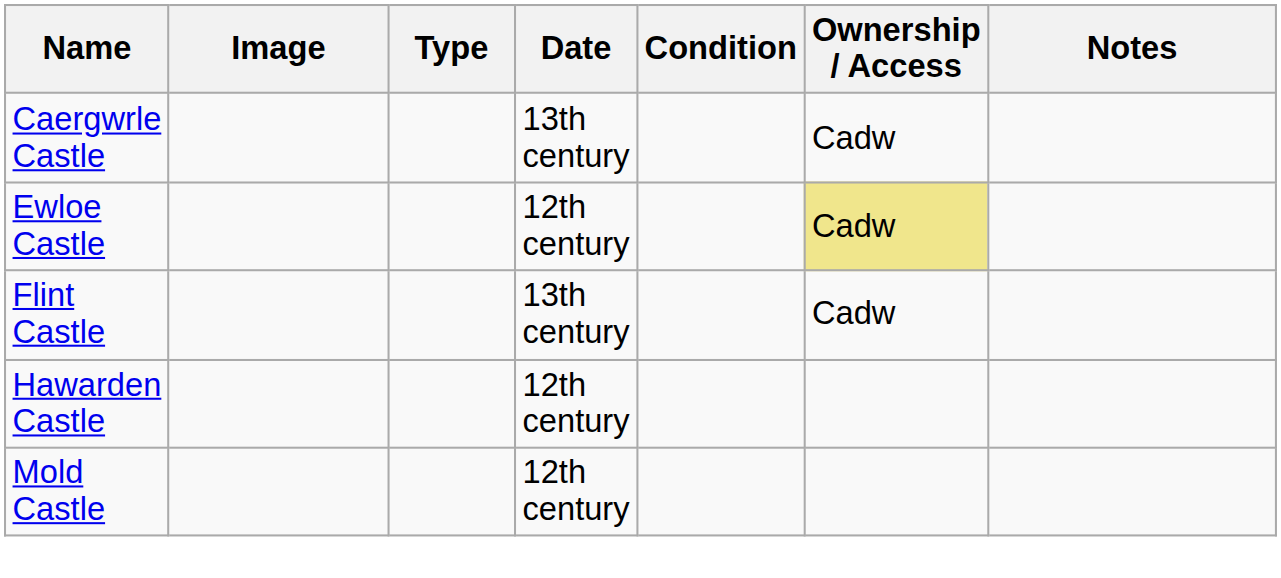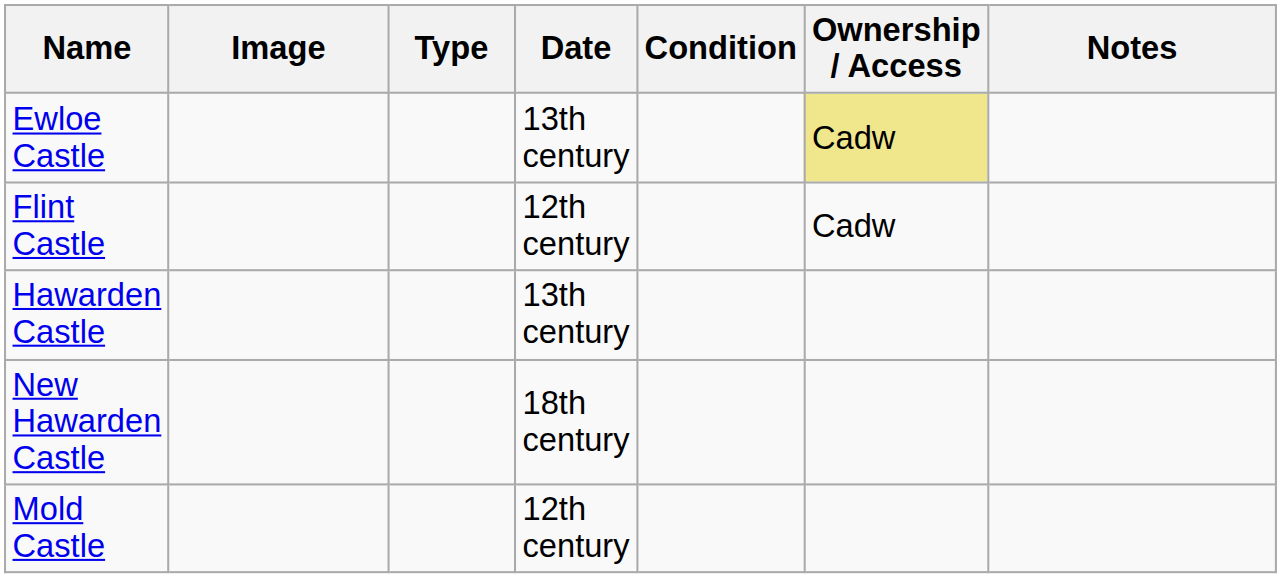 <table class="wikitable sortable" width="100%">
 <tr>
 <th width="12%">Name</th>
 <th class="unsortable" width="100">Image</th>
 <th width="10%">Type</th>
 <th width="8%">Date</th>
 <th width="10%">Condition</th>
 <th width="10%">Ownership / Access</th>
 <th class="unsortable">Notes</th>
 </tr>
 <tr>
-<td><a href='#'>Caergwrle Castle</a></td>
+<td><a href='#'>Ewloe Castle</a></td>
 <td></td>
 <td></td>
 <td>13th century</td>
-<td></td>
-<td>Cadw</td>
-<td></td>
-</tr>
-<tr>
-<td><a href='#'>Ewloe Castle</a></td>
-<td></td>
-<td></td>
-<td>12th century</td>
 <td></td>
 <td style="background: khaki;">Cadw</td>
 <td></td>
 </tr>
 <tr>
 <td><a href='#'>Flint Castle</a></td>
 <td></td>
 <td></td>
-<td>13th century</td>
+<td>12th century</td>
 <td></td>
 <td>Cadw</td>
 <td></td>
 </tr>
 <tr>
 <td><a href='#'>Hawarden Castle</a></td>
 <td></td>
 <td></td>
-<td>12th century</td>
+<td>13th century</td>
+<td></td>
+<td></td>
+<td></td>
+</tr>
+<tr>
+<td><a href='#'>New Hawarden Castle</a></td>
+<td></td>
+<td></td>
+<td>18th century</td>
 <td></td>
 <td></td>
 <td></td>
 </tr>
 <tr>
 <td><a href='#'>Mold Castle</a></td>
 <td></td>
 <td></td>
 <td>12th century</td>
 <td></td>
 <td></td>
 <td></td>
 </tr>
 </table>
